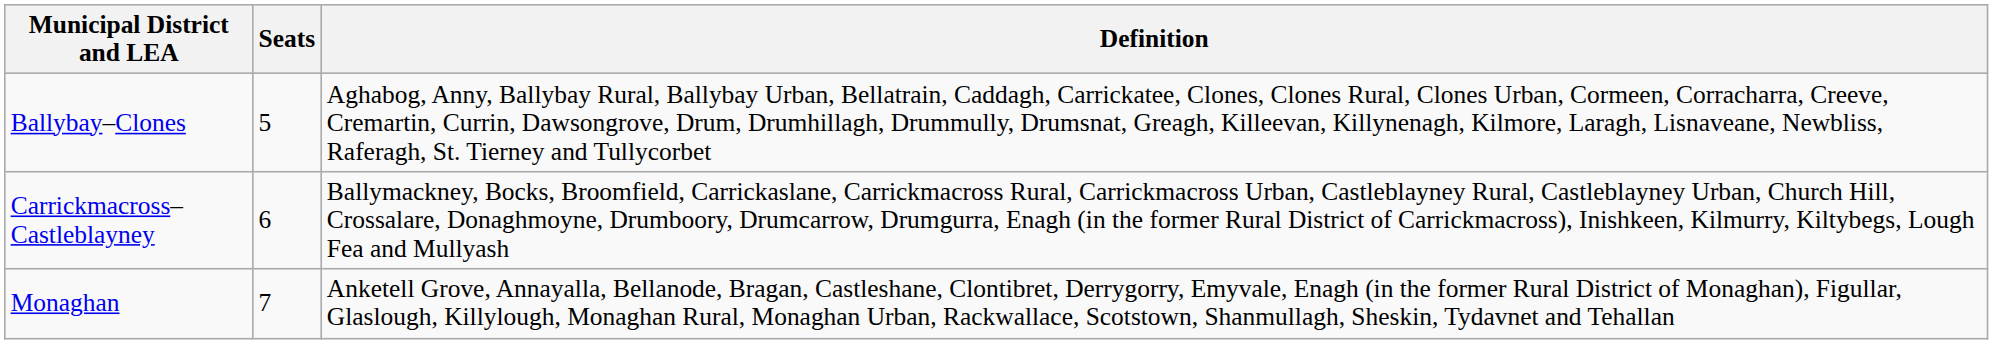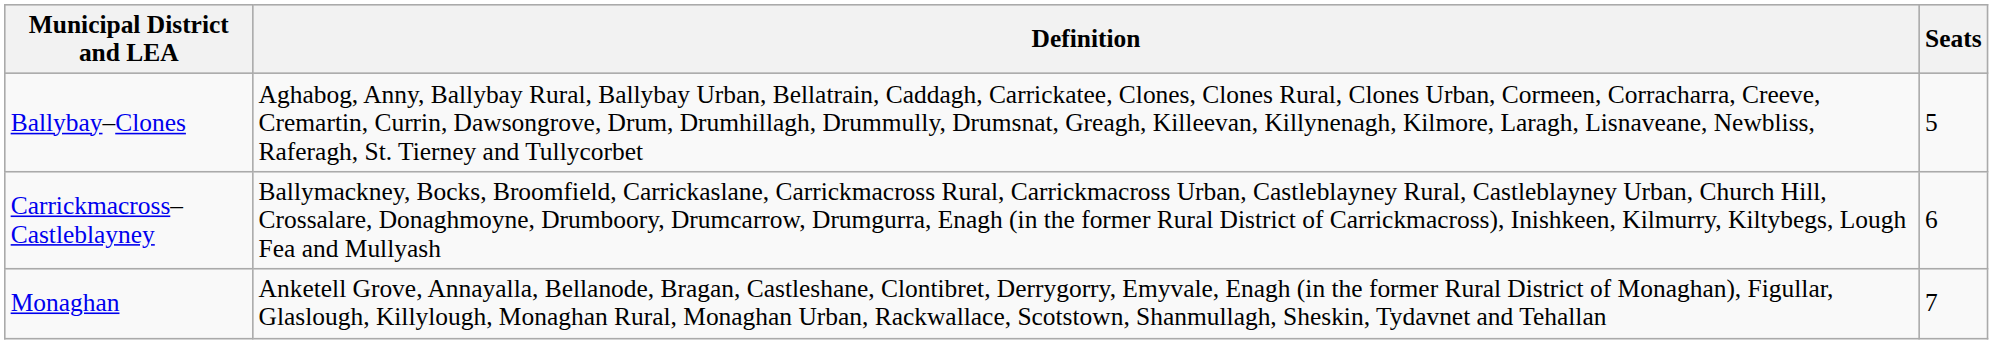 <table class="wikitable">
 <tr>
 <th>Municipal District and LEA</th>
+<th>Definition</th>
 <th>Seats</th>
-<th>Definition</th>
 </tr>
 <tr>
 <td><a href='#'>Ballybay</a>–<a href='#'>Clones</a></td>
+<td>Aghabog, Anny, Ballybay Rural, Ballybay Urban, Bellatrain, Caddagh, Carrickatee, Clones, Clones Rural, Clones Urban, Cormeen, Corracharra, Creeve, Cremartin, Currin, Dawsongrove, Drum, Drumhillagh, Drummully, Drumsnat, Greagh, Killeevan, Killynenagh, Kilmore, Laragh, Lisnaveane, Newbliss, Raferagh, St. Tierney and Tullycorbet</td>
 <td>5</td>
-<td>Aghabog, Anny, Ballybay Rural, Ballybay Urban, Bellatrain, Caddagh, Carrickatee, Clones, Clones Rural, Clones Urban, Cormeen, Corracharra, Creeve, Cremartin, Currin, Dawsongrove, Drum, Drumhillagh, Drummully, Drumsnat, Greagh, Killeevan, Killynenagh, Kilmore, Laragh, Lisnaveane, Newbliss, Raferagh, St. Tierney and Tullycorbet</td>
 </tr>
 <tr>
 <td><a href='#'>Carrickmacross</a>–<a href='#'>Castleblayney</a></td>
+<td>Ballymackney, Bocks, Broomfield, Carrickaslane, Carrickmacross Rural, Carrickmacross Urban, Castleblayney Rural, Castleblayney Urban, Church Hill, Crossalare, Donaghmoyne, Drumboory, Drumcarrow, Drumgurra, Enagh (in the former Rural District of Carrickmacross), Inishkeen, Kilmurry, Kiltybegs, Lough Fea and Mullyash</td>
 <td>6</td>
-<td>Ballymackney, Bocks, Broomfield, Carrickaslane, Carrickmacross Rural, Carrickmacross Urban, Castleblayney Rural, Castleblayney Urban, Church Hill, Crossalare, Donaghmoyne, Drumboory, Drumcarrow, Drumgurra, Enagh (in the former Rural District of Carrickmacross), Inishkeen, Kilmurry, Kiltybegs, Lough Fea and Mullyash</td>
 </tr>
 <tr>
 <td><a href='#'>Monaghan</a></td>
+<td>Anketell Grove, Annayalla, Bellanode, Bragan, Castleshane, Clontibret, Derrygorry, Emyvale, Enagh (in the former Rural District of Monaghan), Figullar, Glaslough, Killylough, Monaghan Rural, Monaghan Urban, Rackwallace, Scotstown, Shanmullagh, Sheskin, Tydavnet and Tehallan</td>
 <td>7</td>
-<td>Anketell Grove, Annayalla, Bellanode, Bragan, Castleshane, Clontibret, Derrygorry, Emyvale, Enagh (in the former Rural District of Monaghan), Figullar, Glaslough, Killylough, Monaghan Rural, Monaghan Urban, Rackwallace, Scotstown, Shanmullagh, Sheskin, Tydavnet and Tehallan</td>
 </tr>
 </table>
